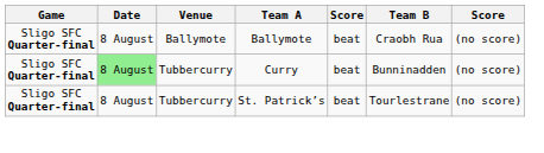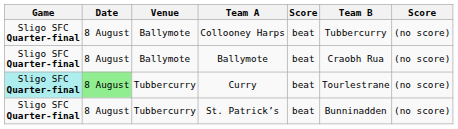 <table class="wikitable">
 <tr>
 <th>Game</th>
 <th>Date</th>
 <th>Venue</th>
 <th>Team A</th>
 <th>Score</th>
 <th>Team B</th>
 <th>Score</th>
 </tr>
 <tr align="center">
 <td>Sligo SFC<br><strong>Quarter-final</strong></td>
 <td>8 August</td>
 <td>Ballymote</td>
+<td>Collooney Harps</td>
+<td>beat</td>
+<td>Tubbercurry</td>
+<td>(no score)</td>
+</tr>
+<tr align="center">
+<td>Sligo SFC<br><strong>Quarter-final</strong></td>
+<td>8 August</td>
+<td>Ballymote</td>
 <td>Ballymote</td>
 <td>beat</td>
 <td>Craobh Rua</td>
 <td>(no score)</td>
 </tr>
 <tr align="center">
-<td>Sligo SFC<br><strong>Quarter-final</strong></td>
+<td style="background: paleturquoise;">Sligo SFC<br><strong>Quarter-final</strong></td>
 <td style="background: lightgreen;">8 August</td>
 <td>Tubbercurry</td>
 <td>Curry</td>
 <td>beat</td>
-<td>Bunninadden</td>
+<td>Tourlestrane</td>
 <td>(no score)</td>
 </tr>
 <tr align="center">
 <td>Sligo SFC<br><strong>Quarter-final</strong></td>
 <td>8 August</td>
 <td>Tubbercurry</td>
 <td>St. Patrick’s</td>
 <td>beat</td>
-<td>Tourlestrane</td>
+<td>Bunninadden</td>
 <td>(no score)</td>
 </tr>
 </table>
